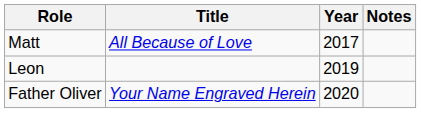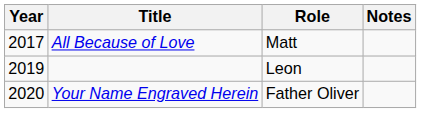 <table class="wikitable">
 <tr>
+<th>Year</th>
+<th>Title</th>
 <th>Role</th>
-<th>Title</th>
-<th>Year</th>
 <th>Notes</th>
 </tr>
 <tr>
+<td>2017</td>
+<td><em><a href='#'>All Because of Love</a></em></td>
 <td>Matt</td>
-<td><em><a href='#'>All Because of Love</a></em></td>
-<td>2017</td>
 <td></td>
 </tr>
 <tr>
+<td>2019</td>
+<td><em></em></td>
 <td>Leon</td>
-<td><em></em></td>
-<td>2019</td>
 <td></td>
 </tr>
 <tr>
+<td>2020</td>
+<td><em><a href='#'>Your Name Engraved Herein</a></em></td>
 <td>Father Oliver</td>
-<td><em><a href='#'>Your Name Engraved Herein</a></em></td>
-<td>2020</td>
 <td></td>
 </tr>
 </table>
